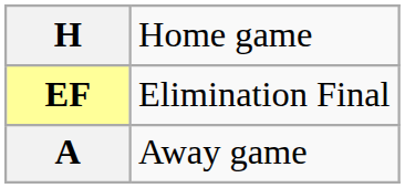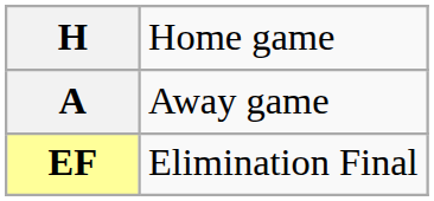 <table class="wikitable plainrowheaders" style="font-size:90%;">
 <tr>
 <th scope=row><strong>H</strong></th>
 <td>Home game</td>
 </tr>
 <tr>
+<th scope=row><strong>A</strong></th>
+<td>Away game</td>
+</tr>
+<tr>
 <th scope=row style="background:#ff9; border:1px solid #aaa; width:3em;">EF</th>
 <td>Elimination Final</td>
 </tr>
-<tr>
-<th scope=row><strong>A</strong></th>
-<td>Away game</td>
-</tr>
 </table>
